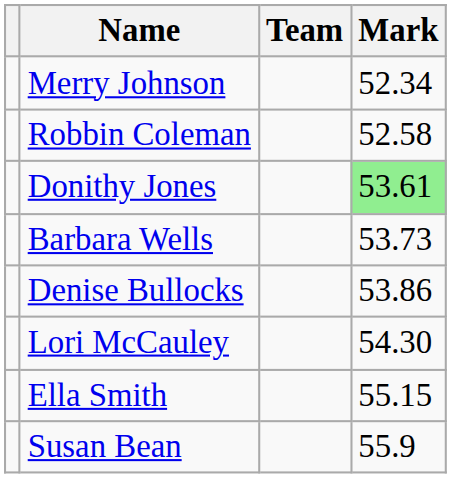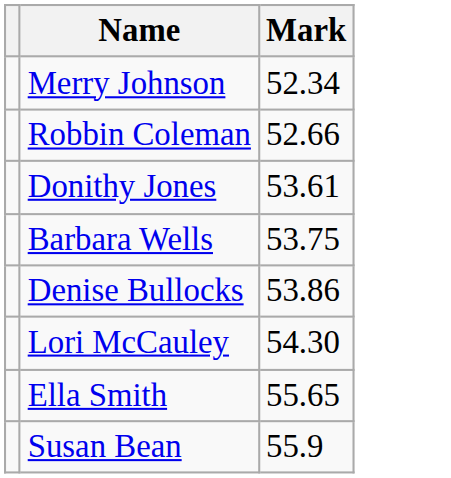 <table class=wikitable>
 <tr>
 <th></th>
 <th>Name</th>
-<th>Team</th>
 <th>Mark</th>
 </tr>
 <tr>
 <td></td>
 <td><a href='#'>Merry Johnson</a></td>
-<td></td>
 <td>52.34</td>
 </tr>
 <tr>
 <td></td>
 <td><a href='#'>Robbin Coleman</a></td>
-<td></td>
-<td>52.58</td>
+<td>52.66</td>
 </tr>
 <tr>
 <td></td>
 <td><a href='#'>Donithy Jones</a></td>
-<td></td>
-<td style="background: lightgreen;">53.61</td>
+<td>53.61</td>
 </tr>
 <tr>
 <td></td>
 <td><a href='#'>Barbara Wells</a></td>
-<td></td>
-<td>53.73</td>
+<td>53.75</td>
 </tr>
 <tr>
 <td></td>
 <td><a href='#'>Denise Bullocks</a></td>
-<td></td>
 <td>53.86</td>
 </tr>
 <tr>
 <td></td>
 <td><a href='#'>Lori McCauley</a></td>
-<td></td>
 <td>54.30</td>
 </tr>
 <tr>
 <td></td>
 <td><a href='#'>Ella Smith</a></td>
-<td></td>
-<td>55.15</td>
+<td>55.65</td>
 </tr>
 <tr>
 <td></td>
 <td><a href='#'>Susan Bean</a></td>
-<td></td>
 <td>55.9</td>
 </tr>
 </table>
